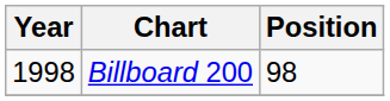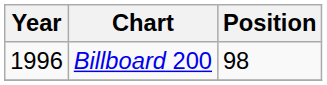 <table class="wikitable">
 <tr>
 <th align="left">Year</th>
 <th align="left">Chart</th>
 <th align="left">Position</th>
 </tr>
 <tr>
-<td align="left">1998</td>
+<td align="left">1996</td>
 <td align="left"><a href='#'><em>Billboard</em> 200</a></td>
 <td align="left">98</td>
 </tr>
 <tr>
 </tr>
 </table>
